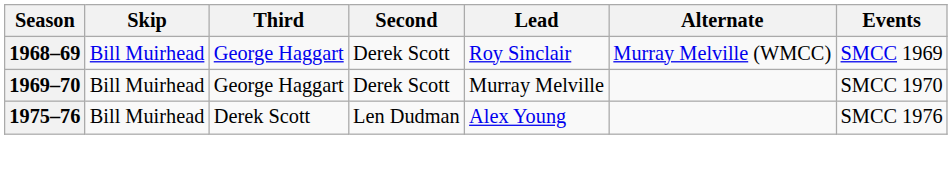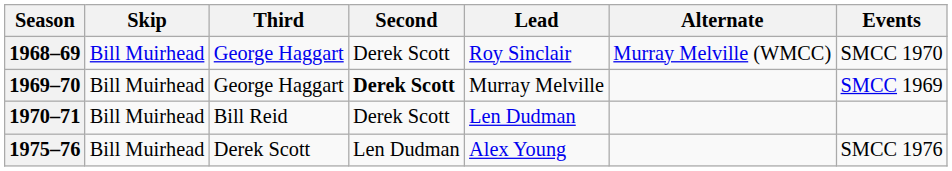 <table class="wikitable">
 <tr>
 <th scope="col">Season</th>
 <th scope="col">Skip</th>
 <th scope="col">Third</th>
 <th scope="col">Second</th>
 <th scope="col">Lead</th>
 <th scope="col">Alternate</th>
 <th scope="col">Events</th>
 </tr>
 <tr>
 <th scope="row">1968–69</th>
 <td><a href='#'>Bill Muirhead</a></td>
 <td><a href='#'>George Haggart</a></td>
 <td>Derek Scott</td>
 <td><a href='#'>Roy Sinclair</a></td>
 <td><a href='#'>Murray Melville</a> (WMCC)</td>
-<td><a href='#'>SMCC</a> 1969 <br> </td>
+<td>SMCC 1970 <br> </td>
 </tr>
 <tr>
 <th scope="row">1969–70</th>
 <td>Bill Muirhead</td>
 <td>George Haggart</td>
-<td>Derek Scott</td>
+<td><strong>Derek Scott</strong></td>
 <td>Murray Melville</td>
 <td></td>
-<td>SMCC 1970 <br> </td>
+<td><a href='#'>SMCC</a> 1969 <br> </td>
+</tr>
+<tr>
+<th scope="row">1970–71</th>
+<td>Bill Muirhead</td>
+<td>Bill Reid</td>
+<td>Derek Scott</td>
+<td><a href='#'>Len Dudman</a></td>
+<td></td>
+<td></td>
 </tr>
 <tr>
 <th scope="row">1975–76</th>
 <td>Bill Muirhead</td>
 <td>Derek Scott</td>
 <td>Len Dudman</td>
 <td><a href='#'>Alex Young</a></td>
 <td></td>
 <td>SMCC 1976 <br> </td>
 </tr>
 </table>
